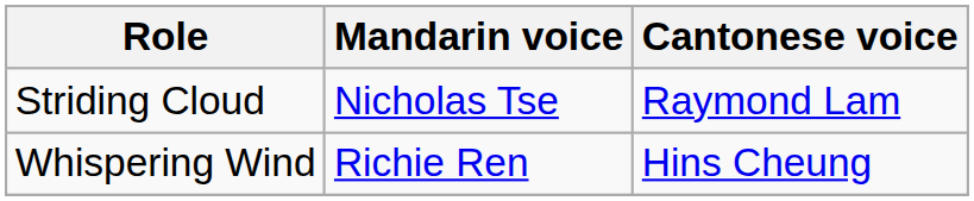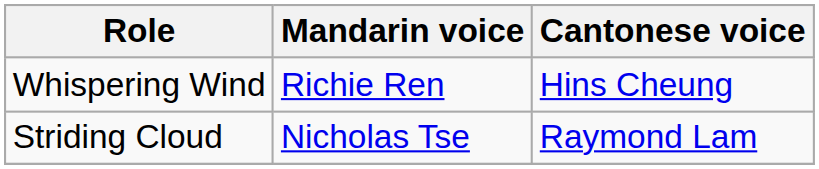 <table class="wikitable">
 <tr>
 <th>Role</th>
 <th>Mandarin voice</th>
 <th>Cantonese voice</th>
 </tr>
 <tr>
+<td>Whispering Wind</td>
+<td><a href='#'>Richie Ren</a></td>
+<td><a href='#'>Hins Cheung</a></td>
+</tr>
+<tr>
 <td>Striding Cloud</td>
 <td><a href='#'>Nicholas Tse</a></td>
 <td><a href='#'>Raymond Lam</a></td>
 </tr>
 <tr>
-<td>Whispering Wind</td>
-<td><a href='#'>Richie Ren</a></td>
-<td><a href='#'>Hins Cheung</a></td>
-</tr>
-<tr>
 </tr>
 </table>
